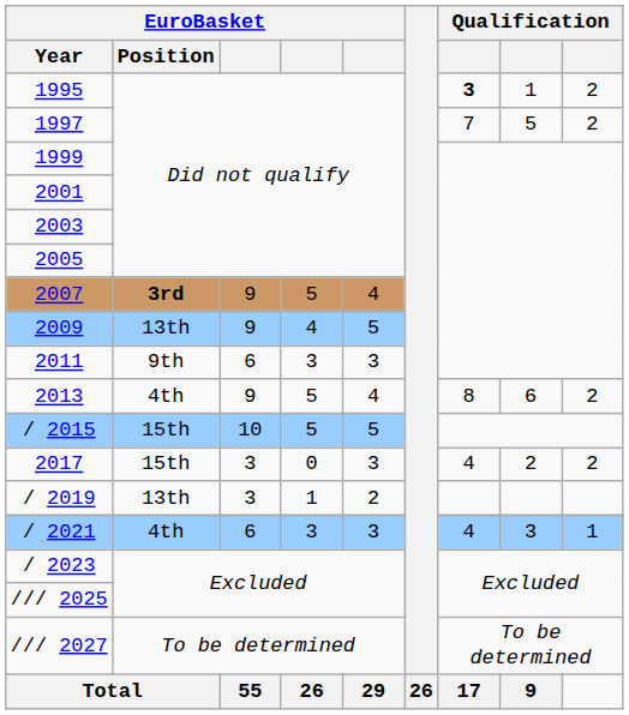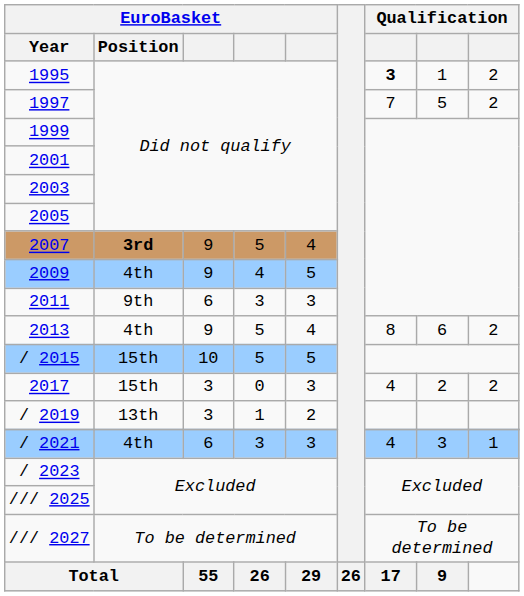 <table class="wikitable" style="text-align: center;font-size:90%;">
 <tr>
 <th colspan=5><a href='#'>EuroBasket</a></th>
 <th rowspan=20></th>
 <th colspan=3>Qualification</th>
 </tr>
 <tr>
 <th>Year</th>
 <th>Position</th>
 <th width=30></th>
 <th width=30></th>
 <th width=30></th>
 <th width=30></th>
 <th width=30></th>
 <th width=30></th>
 </tr>
 <tr>
 <td> <a href='#'>1995</a></td>
 <td colspan=4 rowspan=6><em>Did not qualify</em></td>
 <td><strong>3</strong></td>
 <td>1</td>
 <td>2</td>
 </tr>
 <tr>
 <td> <a href='#'>1997</a></td>
 <td>7</td>
 <td>5</td>
 <td>2</td>
 </tr>
 <tr>
 <td> <a href='#'>1999</a></td>
 </tr>
 <tr>
 <td> <a href='#'>2001</a></td>
 </tr>
 <tr>
 <td> <a href='#'>2003</a></td>
 </tr>
 <tr>
 <td> <a href='#'>2005</a></td>
 </tr>
 <tr bgcolor=cc9966>
 <td> <a href='#'>2007</a></td>
 <td><strong>3rd</strong></td>
 <td>9</td>
 <td>5</td>
 <td>4</td>
 </tr>
 <tr style="background:#9acdff;">
 <td> <a href='#'>2009</a></td>
-<td>13th</td>
+<td>4th</td>
 <td>9</td>
 <td>4</td>
 <td>5</td>
 </tr>
 <tr>
 <td> <a href='#'>2011</a></td>
 <td>9th</td>
 <td>6</td>
 <td>3</td>
 <td>3</td>
 </tr>
 <tr>
 <td> <a href='#'>2013</a></td>
 <td>4th</td>
 <td>9</td>
 <td>5</td>
 <td>4</td>
 <td>8</td>
 <td>6</td>
 <td>2</td>
 </tr>
 <tr style="background:#9acdff;">
 <td>/ <a href='#'>2015</a></td>
 <td>15th</td>
 <td>10</td>
 <td>5</td>
 <td>5</td>
 </tr>
 <tr>
 <td> <a href='#'>2017</a></td>
 <td>15th</td>
 <td>3</td>
 <td>0</td>
 <td>3</td>
 <td>4</td>
 <td>2</td>
 <td>2</td>
 </tr>
 <tr>
 <td>/ <a href='#'>2019</a></td>
 <td>13th</td>
 <td>3</td>
 <td>1</td>
 <td>2</td>
 <td></td>
 <td></td>
 <td></td>
 </tr>
 <tr>
 </tr>
 <tr style="background:#9acdff;">
 <td>/ <a href='#'>2021</a></td>
 <td>4th</td>
 <td>6</td>
 <td>3</td>
 <td>3</td>
 <td>4</td>
 <td>3</td>
 <td>1</td>
 </tr>
 <tr>
 <td>/ <a href='#'>2023</a></td>
 <td colspan=4 rowspan=2><em>Excluded</em></td>
 <td colspan=3 rowspan=2><em>Excluded</em></td>
 </tr>
 <tr>
 <td>/// <a href='#'>2025</a></td>
 </tr>
 <tr>
 <td>/// <a href='#'>2027</a></td>
 <td colspan=4><em>To be determined</em></td>
 <td colspan=3><em>To be determined</em></td>
 </tr>
 <tr>
 <th colspan=2>Total</th>
 <th>55</th>
 <th>26</th>
 <th>29</th>
 <th>26</th>
 <th>17</th>
 <th>9</th>
 </tr>
 </table>
